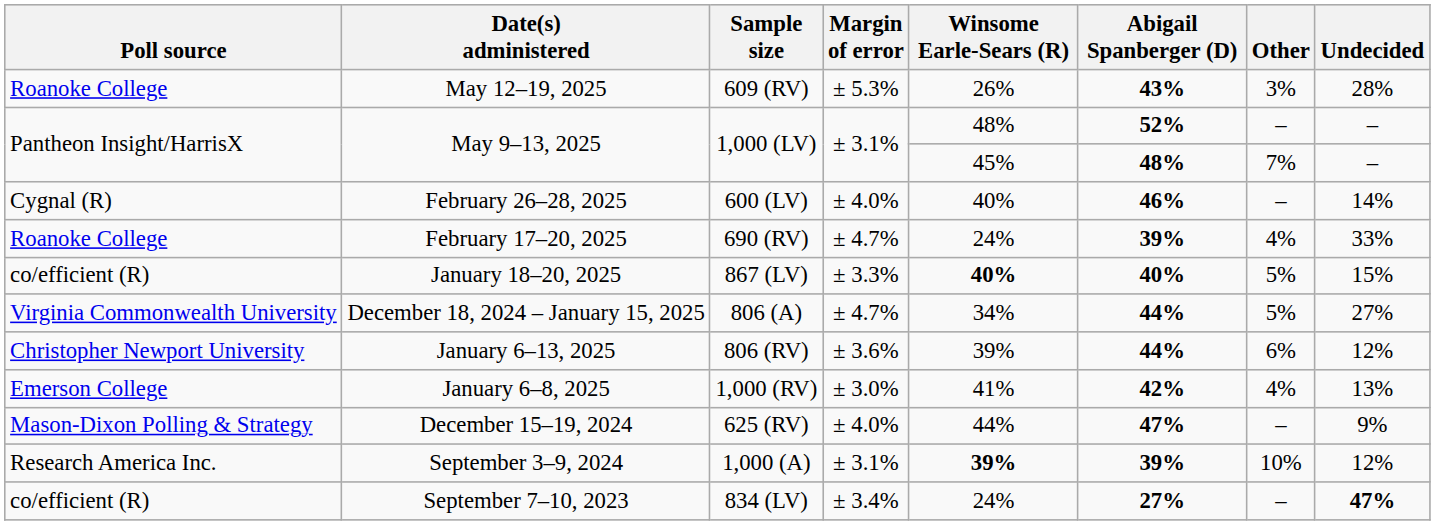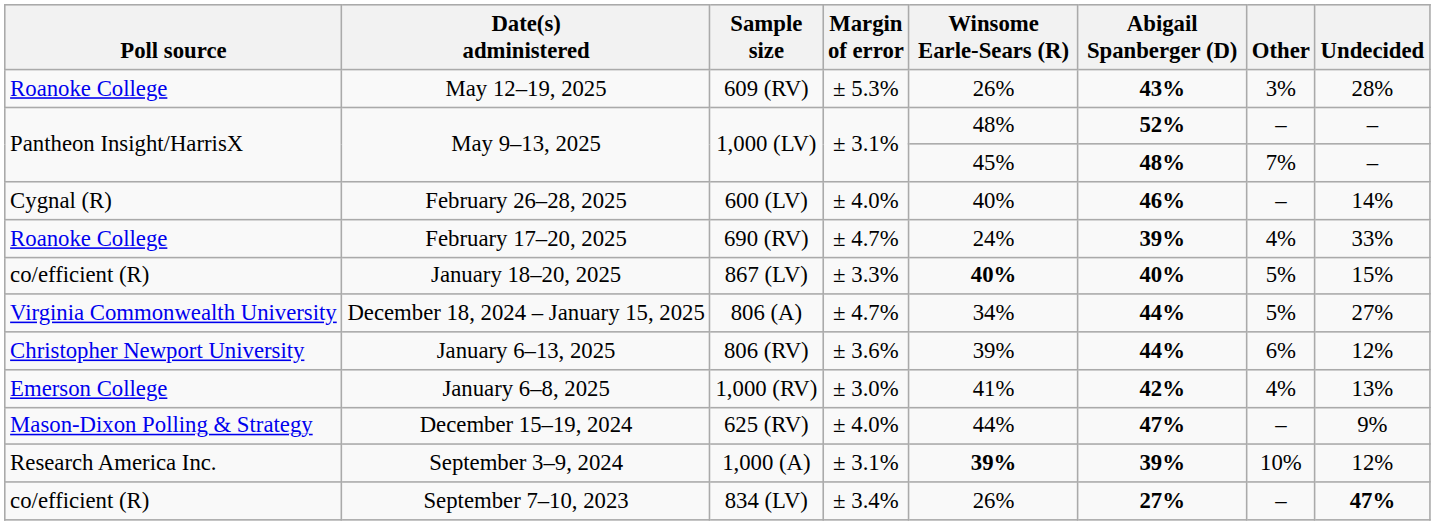 <table class="wikitable" style="font-size:90%;text-align:center;">
 <tr valign=bottom>
 <th>Poll source</th>
 <th>Date(s)<br>administered</th>
 <th>Sample<br>size</th>
 <th>Margin<br>of error</th>
 <th style="width:100px;">Winsome<br>Earle-Sears (R)</th>
 <th style="width:100px;">Abigail<br>Spanberger (D)</th>
 <th>Other</th>
 <th>Undecided</th>
 </tr>
 <tr>
 <td style="text-align:left;"><a href='#'>Roanoke College</a></td>
 <td>May 12–19, 2025</td>
 <td>609 (RV)</td>
 <td>± 5.3%</td>
 <td>26%</td>
 <td><strong>43%</strong></td>
 <td>3%</td>
 <td>28%</td>
 </tr>
 <tr>
 <td style="text-align:left;" rowspan="2">Pantheon Insight/HarrisX</td>
 <td rowspan="2">May 9–13, 2025</td>
 <td rowspan="2">1,000 (LV)</td>
 <td rowspan="2">± 3.1%</td>
 <td>48%</td>
 <td><strong>52%</strong></td>
 <td>–</td>
 <td>–</td>
 </tr>
 <tr>
 <td>45%</td>
 <td><strong>48%</strong></td>
 <td>7%</td>
 <td>–</td>
 </tr>
 <tr>
 <td style="text-align:left;">Cygnal (R)</td>
 <td>February 26–28, 2025</td>
 <td>600 (LV)</td>
 <td>± 4.0%</td>
 <td>40%</td>
 <td><strong>46%</strong></td>
 <td>–</td>
 <td>14%</td>
 </tr>
 <tr>
 <td style="text-align:left;"><a href='#'>Roanoke College</a></td>
 <td>February 17–20, 2025</td>
 <td>690 (RV)</td>
 <td>± 4.7%</td>
 <td>24%</td>
 <td><strong>39%</strong></td>
 <td>4%</td>
 <td>33%</td>
 </tr>
 <tr>
 <td style="text-align:left;">co/efficient (R)</td>
 <td>January 18–20, 2025</td>
 <td>867 (LV)</td>
 <td>± 3.3%</td>
 <td><strong>40%</strong></td>
 <td><strong>40%</strong></td>
 <td>5%</td>
 <td>15%</td>
 </tr>
 <tr>
 <td style="text-align:left;"><a href='#'>Virginia Commonwealth University</a></td>
 <td>December 18, 2024 – January 15, 2025</td>
 <td>806 (A)</td>
 <td>± 4.7%</td>
 <td>34%</td>
 <td><strong>44%</strong></td>
 <td>5%</td>
 <td>27%</td>
 </tr>
 <tr>
 <td style="text-align:left;"><a href='#'>Christopher Newport University</a></td>
 <td>January 6–13, 2025</td>
 <td>806 (RV)</td>
 <td>± 3.6%</td>
 <td>39%</td>
 <td><strong>44%</strong></td>
 <td>6%</td>
 <td>12%</td>
 </tr>
 <tr>
 <td style="text-align:left;"><a href='#'>Emerson College</a></td>
 <td>January 6–8, 2025</td>
 <td>1,000 (RV)</td>
 <td>± 3.0%</td>
 <td>41%</td>
 <td><strong>42%</strong></td>
 <td>4%</td>
 <td>13%</td>
 </tr>
 <tr>
 <td style="text-align:left;"><a href='#'>Mason-Dixon Polling & Strategy</a></td>
 <td>December 15–19, 2024</td>
 <td>625 (RV)</td>
 <td>± 4.0%</td>
 <td>44%</td>
 <td><strong>47%</strong></td>
 <td>–</td>
 <td>9%</td>
 </tr>
 <tr>
 <td style="text-align:left;">Research America Inc.</td>
 <td>September 3–9, 2024</td>
 <td>1,000 (A)</td>
 <td>± 3.1%</td>
 <td><strong>39%</strong></td>
 <td><strong>39%</strong></td>
 <td>10%</td>
 <td>12%</td>
 </tr>
 <tr>
 <td style="text-align:left;">co/efficient (R)</td>
 <td>September 7–10, 2023</td>
 <td>834 (LV)</td>
 <td>± 3.4%</td>
-<td>24%</td>
+<td>26%</td>
 <td><strong>27%</strong></td>
 <td>–</td>
 <td><strong>47%</strong></td>
 </tr>
 </table>
